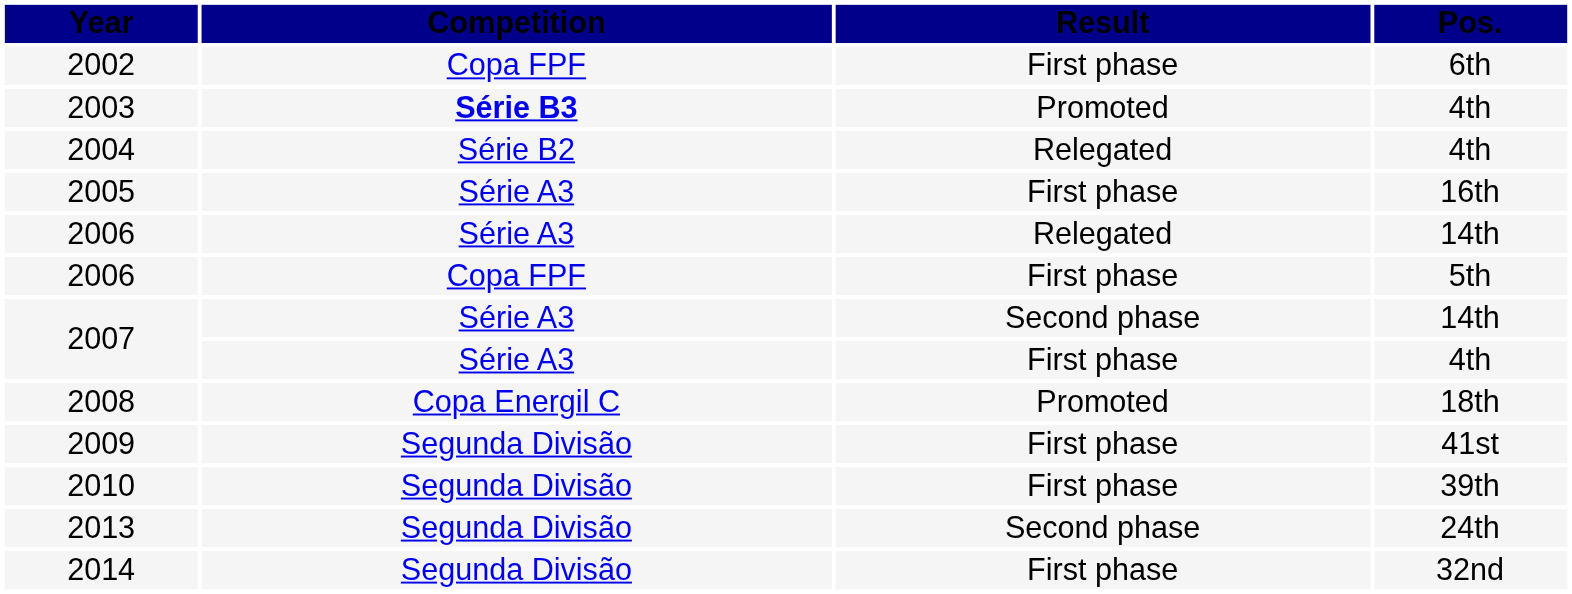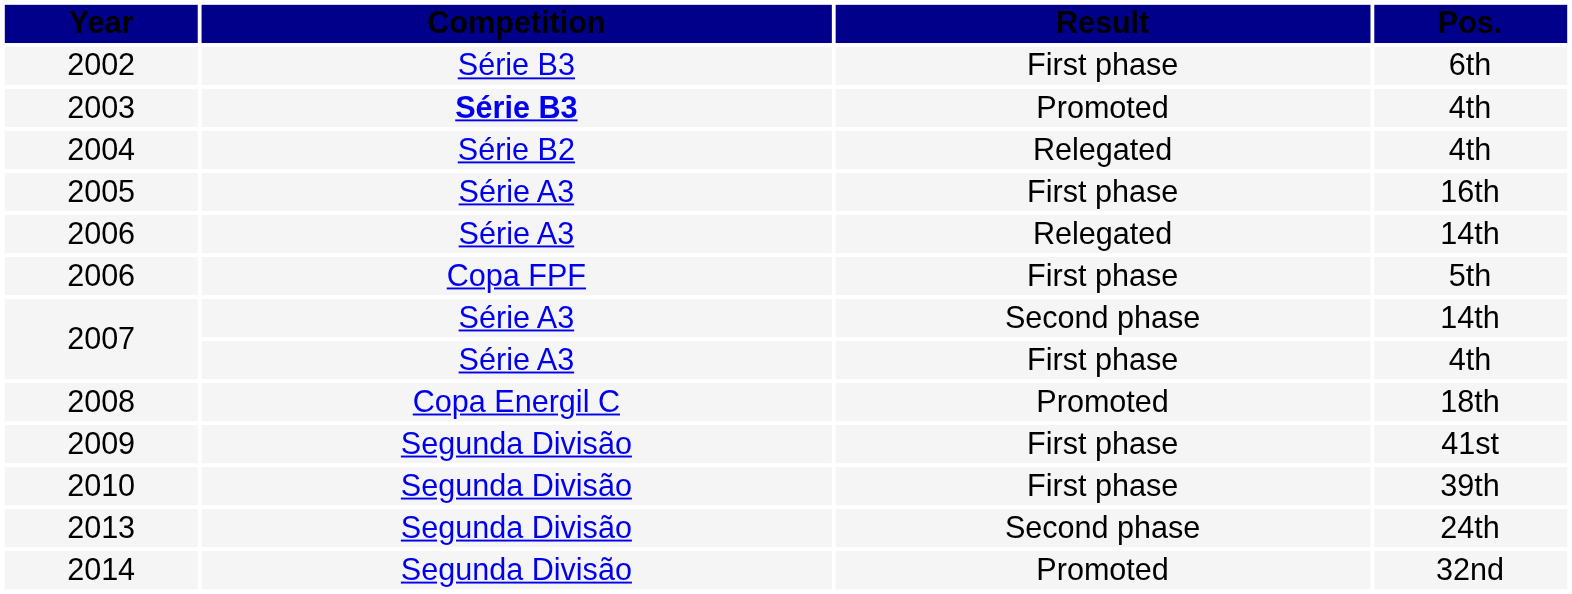 <table width="65%">
 <tr>
 <td align="center" bgcolor="#00008B"><span><strong>Year</strong></span></td>
 <td align="center" bgcolor="#00008B"><span><strong>Competition</strong></span></td>
 <td align="center" bgcolor="#00008B"><span><strong>Result</strong></span></td>
 <td align="center" bgcolor="#00008B"><span><strong>Pos.</strong></span></td>
 </tr>
 <tr>
 <td align="center" bgcolor="#F5F5F5">2002</td>
-<td align="center" bgcolor="#F5F5F5"><a href='#'>Copa FPF</a></td>
+<td align="center" bgcolor="#F5F5F5"><a href='#'>Série B3</a></td>
 <td align="center" bgcolor="#F5F5F5">First phase</td>
 <td align="center" bgcolor="#F5F5F5">6th</td>
 </tr>
 <tr>
 <td align="center" bgcolor="#F5F5F5">2003</td>
 <td align="center" bgcolor="#F5F5F5"><strong><a href='#'>Série B3</a></strong></td>
 <td align="center" bgcolor="#F5F5F5">Promoted</td>
 <td align="center" bgcolor="#F5F5F5">4th</td>
 </tr>
 <tr>
 <td align="center" bgcolor="#F5F5F5">2004</td>
 <td align="center" bgcolor="#F5F5F5"><a href='#'>Série B2</a></td>
 <td align="center" bgcolor="#F5F5F5">Relegated</td>
 <td align="center" bgcolor="#F5F5F5">4th</td>
 </tr>
 <tr>
 <td align="center" bgcolor="#F5F5F5">2005</td>
 <td align="center" bgcolor="#F5F5F5"><a href='#'>Série A3</a></td>
 <td align="center" bgcolor="#F5F5F5">First phase</td>
 <td align="center" bgcolor="#F5F5F5">16th</td>
 </tr>
 <tr>
 <td align="center" bgcolor="#F5F5F5">2006</td>
 <td align="center" bgcolor="#F5F5F5"><a href='#'>Série A3</a></td>
 <td align="center" bgcolor="#F5F5F5">Relegated</td>
 <td align="center" bgcolor="#F5F5F5">14th</td>
 </tr>
 <tr>
 <td align="center" bgcolor="#F5F5F5">2006</td>
 <td align="center" bgcolor="#F5F5F5"><a href='#'>Copa FPF</a></td>
 <td align="center" bgcolor="#F5F5F5">First phase</td>
 <td align="center" bgcolor="#F5F5F5">5th</td>
 </tr>
 <tr>
 <td rowspan="2" align="center" bgcolor="#F5F5F5">2007</td>
 <td align="center" bgcolor="#F5F5F5"><a href='#'>Série A3</a></td>
 <td align="center" bgcolor="#F5F5F5">Second phase</td>
 <td align="center" bgcolor="#F5F5F5">14th</td>
 </tr>
 <tr>
 <td align="center" bgcolor="#F5F5F5"><a href='#'>Série A3</a></td>
 <td align="center" bgcolor="#F5F5F5">First phase</td>
 <td align="center" bgcolor="#F5F5F5">4th</td>
 </tr>
 <tr>
 <td align="center" bgcolor="#F5F5F5">2008</td>
 <td align="center" bgcolor="#F5F5F5"><a href='#'>Copa Energil C</a></td>
 <td align="center" bgcolor="#F5F5F5">Promoted</td>
 <td align="center" bgcolor="#F5F5F5">18th</td>
 </tr>
 <tr>
 <td align="center" bgcolor="#F5F5F5">2009</td>
 <td align="center" bgcolor="#F5F5F5"><a href='#'>Segunda Divisão</a></td>
 <td align="center" bgcolor="#F5F5F5">First phase</td>
 <td align="center" bgcolor="#F5F5F5">41st</td>
 </tr>
 <tr>
 <td align="center" bgcolor="#F5F5F5">2010</td>
 <td align="center" bgcolor="#F5F5F5"><a href='#'>Segunda Divisão</a></td>
 <td align="center" bgcolor="#F5F5F5">First phase</td>
 <td align="center" bgcolor="#F5F5F5">39th</td>
 </tr>
 <tr>
 <td align="center" bgcolor="#F5F5F5">2013</td>
 <td align="center" bgcolor="#F5F5F5"><a href='#'>Segunda Divisão</a></td>
 <td align="center" bgcolor="#F5F5F5">Second phase</td>
 <td align="center" bgcolor="#F5F5F5">24th</td>
 </tr>
 <tr>
 <td align="center" bgcolor="#F5F5F5">2014</td>
 <td align="center" bgcolor="#F5F5F5"><a href='#'>Segunda Divisão</a></td>
-<td align="center" bgcolor="#F5F5F5">First phase</td>
+<td align="center" bgcolor="#F5F5F5">Promoted</td>
 <td align="center" bgcolor="#F5F5F5">32nd</td>
 </tr>
 </table>
